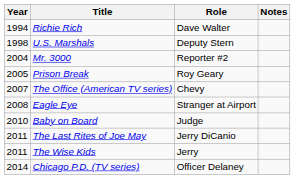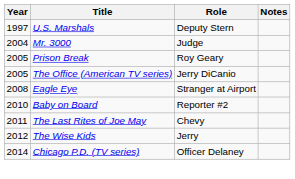 <table class="wikitable">
 <tr>
 <th>Year</th>
 <th>Title</th>
 <th>Role</th>
 <th>Notes</th>
 </tr>
 <tr>
-<td>1994</td>
-<td><em><a href='#'>Richie Rich</a></em></td>
-<td>Dave Walter</td>
-<td></td>
-</tr>
-<tr>
-<td>1998</td>
+<td>1997</td>
 <td><em><a href='#'>U.S. Marshals</a></em></td>
 <td>Deputy Stern</td>
 <td></td>
 </tr>
 <tr>
 <td>2004</td>
 <td><em><a href='#'>Mr. 3000</a></em></td>
-<td>Reporter #2</td>
+<td>Judge</td>
 <td></td>
 </tr>
 <tr>
 <td>2005</td>
 <td><em><a href='#'>Prison Break</a></em></td>
 <td>Roy Geary</td>
 <td></td>
 </tr>
 <tr>
-<td>2007</td>
+<td>2005</td>
 <td><em><a href='#'>The Office (American TV series)</a></em></td>
-<td>Chevy</td>
+<td>Jerry DiCanio</td>
 <td></td>
 </tr>
 <tr>
 <td>2008</td>
 <td><em><a href='#'>Eagle Eye</a></em></td>
 <td>Stranger at Airport</td>
 <td></td>
 </tr>
 <tr>
 <td>2010</td>
 <td><em><a href='#'>Baby on Board</a></em></td>
-<td>Judge</td>
+<td>Reporter #2</td>
 <td></td>
 </tr>
 <tr>
 <td>2011</td>
 <td><em><a href='#'>The Last Rites of Joe May</a></em></td>
-<td>Jerry DiCanio</td>
+<td>Chevy</td>
 <td></td>
 </tr>
 <tr>
-<td>2011</td>
+<td>2012</td>
 <td><em><a href='#'>The Wise Kids</a></em></td>
 <td>Jerry</td>
 <td></td>
 </tr>
 <tr>
 <td>2014</td>
 <td><em><a href='#'>Chicago P.D. (TV series)</a></em></td>
 <td>Officer Delaney</td>
 <td></td>
 </tr>
 </table>
